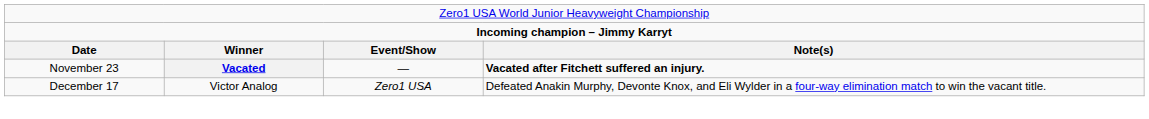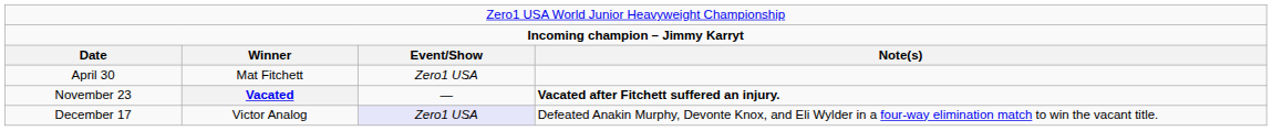 <table class="wikitable" style="text-align:center; width:100%;">
 <tr>
 <td colspan="4" style="text-align: center;"><a href='#'>Zero1 USA World Junior Heavyweight Championship</a></td>
 </tr>
 <tr>
 <td colspan="4" style="text-align: center;"><strong>Incoming champion – Jimmy Karryt</strong></td>
 </tr>
 <tr>
 <th width=14%>Date</th>
 <th width=14%>Winner</th>
 <th width=14%>Event/Show</th>
 <th width=58%>Note(s)</th>
 </tr>
 <tr>
+<td>April 30</td>
+<td>Mat Fitchett</td>
+<td><em>Zero1 USA</em></td>
+<td></td>
+</tr>
+<tr>
 <td>November 23</td>
 <th><a href='#'>Vacated</a></th>
 <td>—</td>
 <td align=left><strong>Vacated after Fitchett suffered an injury.</strong></td>
 </tr>
 <tr>
 <td>December 17</td>
 <td>Victor Analog</td>
-<td><em>Zero1 USA</em></td>
+<td style="background: lavender;"><em>Zero1 USA</em></td>
 <td align=left>Defeated Anakin Murphy, Devonte Knox, and Eli Wylder in a <a href='#'>four-way elimination match</a> to win the vacant title.</td>
 </tr>
 </table>
